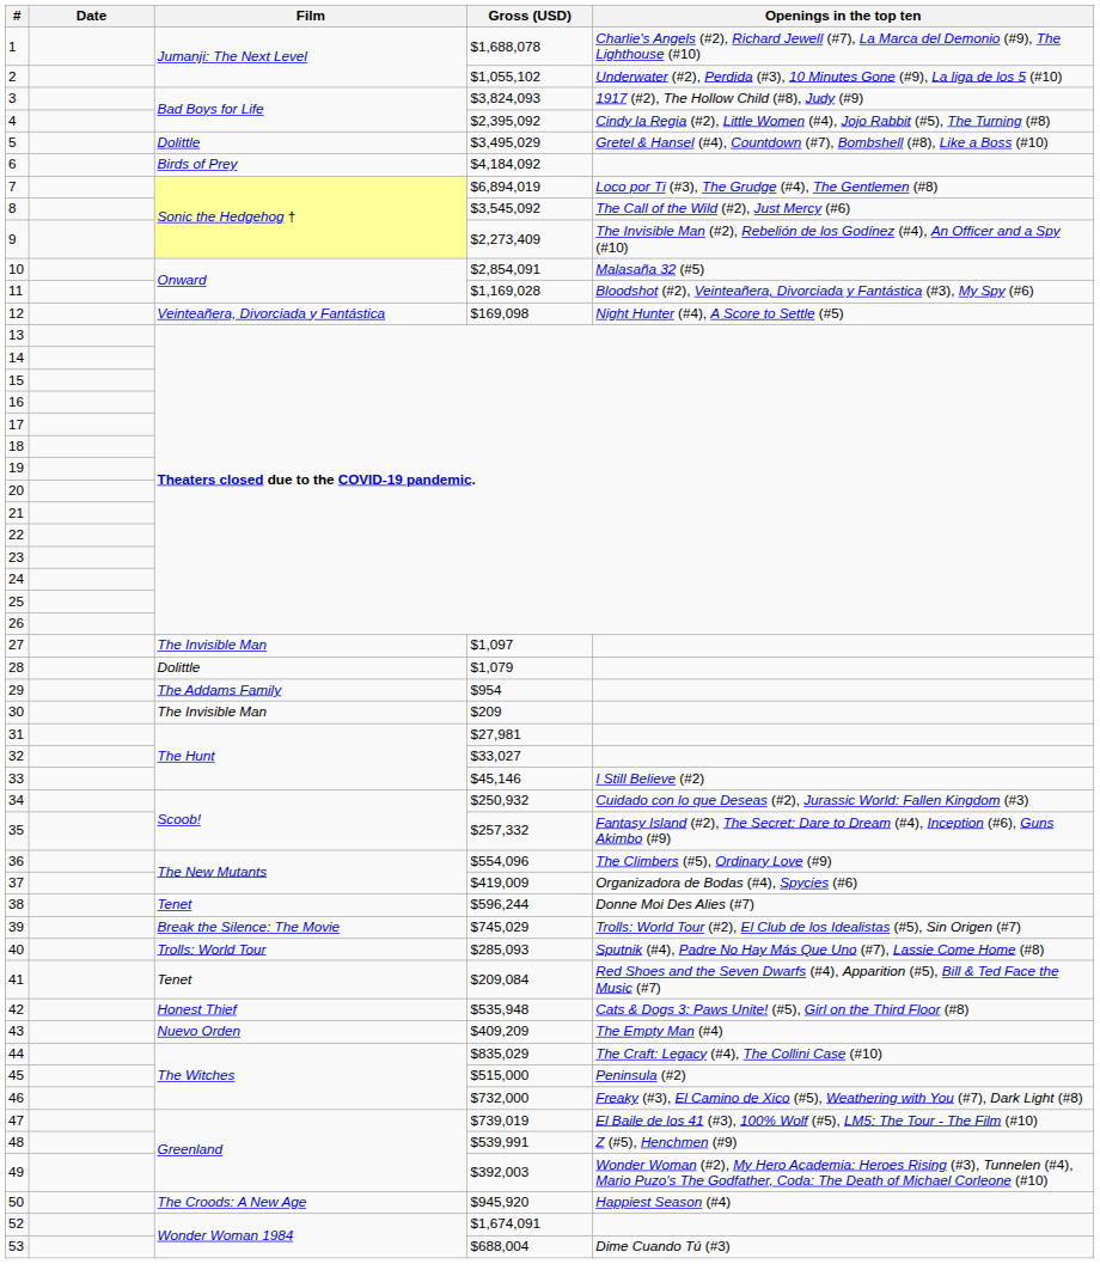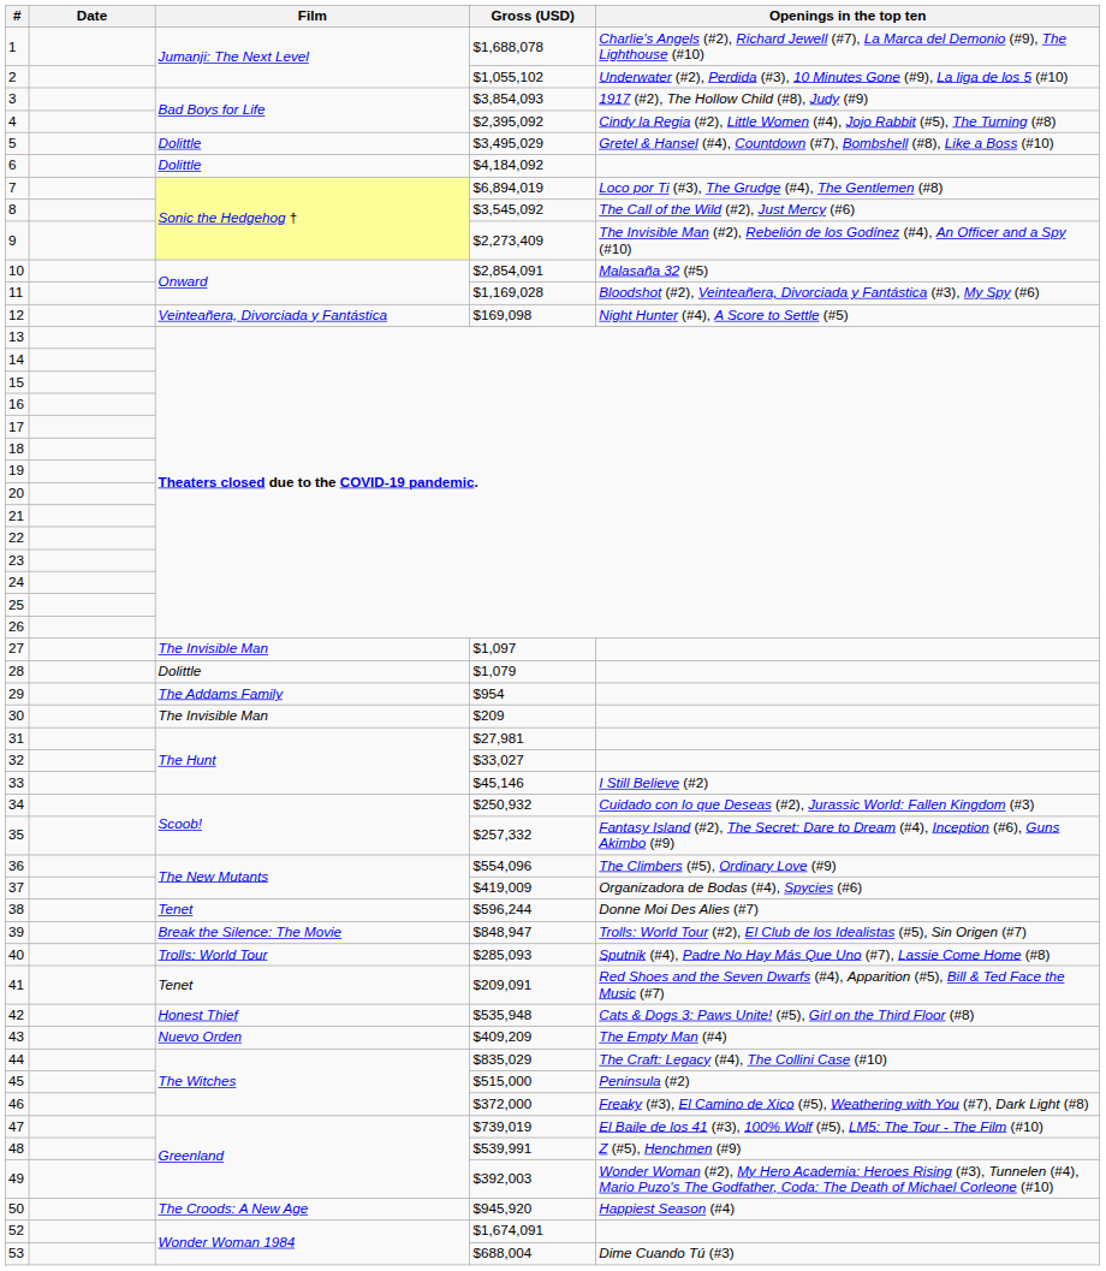 <table class="wikitable sortable">
 <tr>
 <th style="width:1%;">#</th>
 <th style="width:10%;">Date</th>
 <th style="width:25%;">Film</th>
 <th style="width:10%;">Gross (USD)</th>
 <th style="width:40%;">Openings in the top ten</th>
 </tr>
 <tr>
 <td>1</td>
 <td></td>
 <td rowspan="2"><em><a href='#'>Jumanji: The Next Level</a></em></td>
 <td>$1,688,078</td>
 <td><em><a href='#'>Charlie's Angels</a></em> (#2), <em><a href='#'>Richard Jewell</a></em> (#7), <em><a href='#'>La Marca del Demonio</a></em> (#9), <em><a href='#'>The Lighthouse</a></em> (#10)</td>
 </tr>
 <tr>
 <td>2</td>
 <td></td>
 <td>$1,055,102</td>
 <td><em><a href='#'>Underwater</a></em> (#2), <em><a href='#'>Perdida</a></em> (#3), <em><a href='#'>10 Minutes Gone</a></em> (#9), <em><a href='#'>La liga de los 5</a></em> (#10)</td>
 </tr>
 <tr>
 <td>3</td>
 <td></td>
 <td rowspan="2"><em><a href='#'>Bad Boys for Life</a></em></td>
-<td>$3,824,093</td>
+<td>$3,854,093</td>
 <td><em><a href='#'>1917</a></em> (#2), <em>The Hollow Child</em> (#8), <em><a href='#'>Judy</a></em> (#9)</td>
 </tr>
 <tr>
 <td>4</td>
 <td></td>
 <td>$2,395,092</td>
 <td><em><a href='#'>Cindy la Regia</a></em> (#2), <em><a href='#'>Little Women</a></em> (#4),  <em><a href='#'>Jojo Rabbit</a></em> (#5), <em><a href='#'>The Turning</a></em> (#8)</td>
 </tr>
 <tr>
 <td>5</td>
 <td></td>
 <td><em><a href='#'>Dolittle</a></em></td>
 <td>$3,495,029</td>
 <td><em><a href='#'>Gretel & Hansel</a></em> (#4), <em><a href='#'>Countdown</a></em> (#7), <em><a href='#'>Bombshell</a></em> (#8), <em><a href='#'>Like a Boss</a></em> (#10)</td>
 </tr>
 <tr>
 <td>6</td>
 <td></td>
-<td><em><a href='#'>Birds of Prey</a></em></td>
+<td><em><a href='#'>Dolittle</a></em></td>
 <td>$4,184,092</td>
 <td></td>
 </tr>
 <tr>
 <td>7</td>
 <td></td>
 <td rowspan="3" style="background-color:#FFFF99"><em><a href='#'>Sonic the Hedgehog</a></em> †</td>
 <td>$6,894,019</td>
 <td><em><a href='#'>Loco por Ti</a></em> (#3), <em><a href='#'>The Grudge</a></em> (#4), <em><a href='#'>The Gentlemen</a></em> (#8)</td>
 </tr>
 <tr>
 <td>8</td>
 <td></td>
 <td>$3,545,092</td>
 <td><em><a href='#'>The Call of the Wild</a></em> (#2), <em><a href='#'>Just Mercy</a></em> (#6)</td>
 </tr>
 <tr>
 <td>9</td>
 <td></td>
 <td>$2,273,409</td>
 <td><em><a href='#'>The Invisible Man</a></em> (#2), <em><a href='#'>Rebelión de los Godínez</a></em> (#4),  <em><a href='#'>An Officer and a Spy</a></em> (#10)</td>
 </tr>
 <tr>
 <td>10</td>
 <td></td>
 <td rowspan="2"><em><a href='#'>Onward</a></em></td>
 <td>$2,854,091</td>
 <td><em><a href='#'>Malasaña 32</a></em> (#5)</td>
 </tr>
 <tr>
 <td>11</td>
 <td></td>
 <td>$1,169,028</td>
 <td><em><a href='#'>Bloodshot</a></em> (#2), <em><a href='#'>Veinteañera, Divorciada y Fantástica</a></em> (#3), <em><a href='#'>My Spy</a></em> (#6)</td>
 </tr>
 <tr>
 <td>12</td>
 <td></td>
 <td><em><a href='#'>Veinteañera, Divorciada y Fantástica</a></em></td>
 <td>$169,098</td>
 <td><em><a href='#'>Night Hunter</a></em> (#4), <em><a href='#'>A Score to Settle</a></em> (#5)</td>
 </tr>
 <tr>
 <td>13</td>
 <td></td>
 <td colspan="3" rowspan="14"><strong><a href='#'>Theaters closed</a> due to the <a href='#'>COVID-19 pandemic</a>.</strong></td>
 </tr>
 <tr>
 <td>14</td>
 <td></td>
 </tr>
 <tr>
 <td>15</td>
 <td></td>
 </tr>
 <tr>
 <td>16</td>
 <td></td>
 </tr>
 <tr>
 <td>17</td>
 <td></td>
 </tr>
 <tr>
 <td>18</td>
 <td></td>
 </tr>
 <tr>
 <td>19</td>
 <td></td>
 </tr>
 <tr>
 <td>20</td>
 <td></td>
 </tr>
 <tr>
 <td>21</td>
 <td></td>
 </tr>
 <tr>
 <td>22</td>
 <td></td>
 </tr>
 <tr>
 <td>23</td>
 <td></td>
 </tr>
 <tr>
 <td>24</td>
 <td></td>
 </tr>
 <tr>
 <td>25</td>
 <td></td>
 </tr>
 <tr>
 <td>26</td>
 <td></td>
 </tr>
 <tr>
 <td>27</td>
 <td></td>
 <td><em><a href='#'>The Invisible Man</a></em></td>
 <td>$1,097</td>
 <td></td>
 </tr>
 <tr>
 <td>28</td>
 <td></td>
 <td><em>Dolittle</em></td>
 <td>$1,079</td>
 <td></td>
 </tr>
 <tr>
 <td>29</td>
 <td></td>
 <td><em><a href='#'>The Addams Family</a></em></td>
 <td>$954</td>
 <td></td>
 </tr>
 <tr>
 <td>30</td>
 <td></td>
 <td><em>The Invisible Man</em></td>
 <td>$209</td>
 <td></td>
 </tr>
 <tr>
 <td>31</td>
 <td></td>
 <td rowspan="3"><em><a href='#'>The Hunt</a></em></td>
 <td>$27,981</td>
 <td></td>
 </tr>
 <tr>
 <td>32</td>
 <td></td>
 <td>$33,027</td>
 <td></td>
 </tr>
 <tr>
 <td>33</td>
 <td></td>
 <td>$45,146</td>
 <td><em><a href='#'>I Still Believe</a></em> (#2)</td>
 </tr>
 <tr>
 <td>34</td>
 <td></td>
 <td rowspan="2"><em><a href='#'>Scoob!</a></em></td>
 <td>$250,932</td>
 <td><em><a href='#'>Cuidado con lo que Deseas</a></em> (#2), <em><a href='#'>Jurassic World: Fallen Kingdom</a></em> (#3)</td>
 </tr>
 <tr>
 <td>35</td>
 <td></td>
 <td>$257,332</td>
 <td><em><a href='#'>Fantasy Island</a></em> (#2), <em><a href='#'>The Secret: Dare to Dream</a></em> (#4), <em><a href='#'>Inception</a></em> (#6), <em><a href='#'>Guns Akimbo</a></em> (#9)</td>
 </tr>
 <tr>
 <td>36</td>
 <td> </td>
 <td rowspan="2"><em><a href='#'>The New Mutants</a></em></td>
 <td>$554,096</td>
 <td><em><a href='#'>The Climbers</a></em> (#5), <em><a href='#'>Ordinary Love</a></em> (#9)</td>
 </tr>
 <tr>
 <td>37</td>
 <td></td>
 <td>$419,009</td>
 <td><em>Organizadora de Bodas</em> (#4), <em><a href='#'>Spycies</a></em> (#6)</td>
 </tr>
 <tr>
 <td>38</td>
 <td></td>
 <td><em><a href='#'>Tenet</a></em></td>
 <td>$596,244</td>
 <td><em>Donne Moi Des Alies</em> (#7)</td>
 </tr>
 <tr>
 <td>39</td>
 <td></td>
 <td><em><a href='#'>Break the Silence: The Movie</a></em></td>
-<td>$745,029</td>
+<td>$848,947</td>
 <td><em><a href='#'>Trolls: World Tour</a></em> (#2), <em><a href='#'>El Club de los Idealistas</a></em> (#5), <em>Sin Origen</em> (#7)</td>
 </tr>
 <tr>
 <td>40</td>
 <td></td>
 <td><em><a href='#'>Trolls: World Tour</a></em></td>
 <td>$285,093</td>
 <td><em><a href='#'>Sputnik</a></em> (#4), <em><a href='#'>Padre No Hay Más Que Uno</a></em> (#7), <em><a href='#'>Lassie Come Home</a></em> (#8)</td>
 </tr>
 <tr>
 <td>41</td>
 <td></td>
 <td><em>Tenet</em></td>
-<td>$209,084</td>
+<td>$209,091</td>
 <td><em><a href='#'>Red Shoes and the Seven Dwarfs</a></em> (#4), <em>Apparition</em> (#5), <em><a href='#'>Bill & Ted Face the Music</a></em> (#7)</td>
 </tr>
 <tr>
 <td>42</td>
 <td></td>
 <td><em><a href='#'>Honest Thief</a></em></td>
 <td>$535,948</td>
 <td><em><a href='#'>Cats & Dogs 3: Paws Unite!</a></em> (#5), <em><a href='#'>Girl on the Third Floor</a></em> (#8)</td>
 </tr>
 <tr>
 <td>43</td>
 <td></td>
 <td><em><a href='#'>Nuevo Orden</a></em></td>
 <td>$409,209</td>
 <td><em><a href='#'>The Empty Man</a></em> (#4)</td>
 </tr>
 <tr>
 <td>44</td>
 <td></td>
 <td rowspan="3"><em><a href='#'>The Witches</a></em></td>
 <td>$835,029</td>
 <td><em><a href='#'>The Craft: Legacy</a></em> (#4), <em><a href='#'>The Collini Case</a></em> (#10)</td>
 </tr>
 <tr>
 <td>45</td>
 <td></td>
 <td>$515,000</td>
 <td><em><a href='#'>Peninsula</a></em> (#2)</td>
 </tr>
 <tr>
 <td>46</td>
 <td></td>
-<td>$732,000</td>
+<td>$372,000</td>
 <td><em><a href='#'>Freaky</a></em> (#3), <em><a href='#'>El Camino de Xico</a></em> (#5), <em><a href='#'>Weathering with You</a></em> (#7), <em>Dark Light</em> (#8)</td>
 </tr>
 <tr>
 <td>47</td>
 <td></td>
 <td rowspan="3"><em><a href='#'>Greenland</a></em></td>
 <td>$739,019</td>
 <td><em><a href='#'>El Baile de los 41</a></em> (#3), <em><a href='#'>100% Wolf</a></em> (#5), <em><a href='#'>LM5: The Tour - The Film</a></em> (#10)</td>
 </tr>
 <tr>
 <td>48</td>
 <td></td>
 <td>$539,991</td>
 <td><em><a href='#'>Z</a></em> (#5), <em><a href='#'>Henchmen</a></em> (#9)</td>
 </tr>
 <tr>
 <td>49</td>
 <td></td>
 <td>$392,003</td>
 <td><em><a href='#'>Wonder Woman</a></em> (#2), <em><a href='#'>My Hero Academia: Heroes Rising</a></em> (#3), <em>Tunnelen</em> (#4), <em><a href='#'>Mario Puzo's The Godfather, Coda: The Death of Michael Corleone</a></em> (#10)</td>
 </tr>
 <tr>
 <td>50</td>
 <td></td>
 <td><em><a href='#'>The Croods: A New Age</a></em></td>
 <td>$945,920</td>
 <td><em><a href='#'>Happiest Season</a></em> (#4)</td>
 </tr>
 <tr>
 <td>52</td>
 <td></td>
 <td rowspan="2"><em><a href='#'>Wonder Woman 1984</a></em></td>
 <td>$1,674,091</td>
 <td></td>
 </tr>
 <tr>
 <td>53</td>
 <td></td>
 <td>$688,004</td>
 <td><em>Dime Cuando Tú</em> (#3)</td>
 </tr>
 </table>
